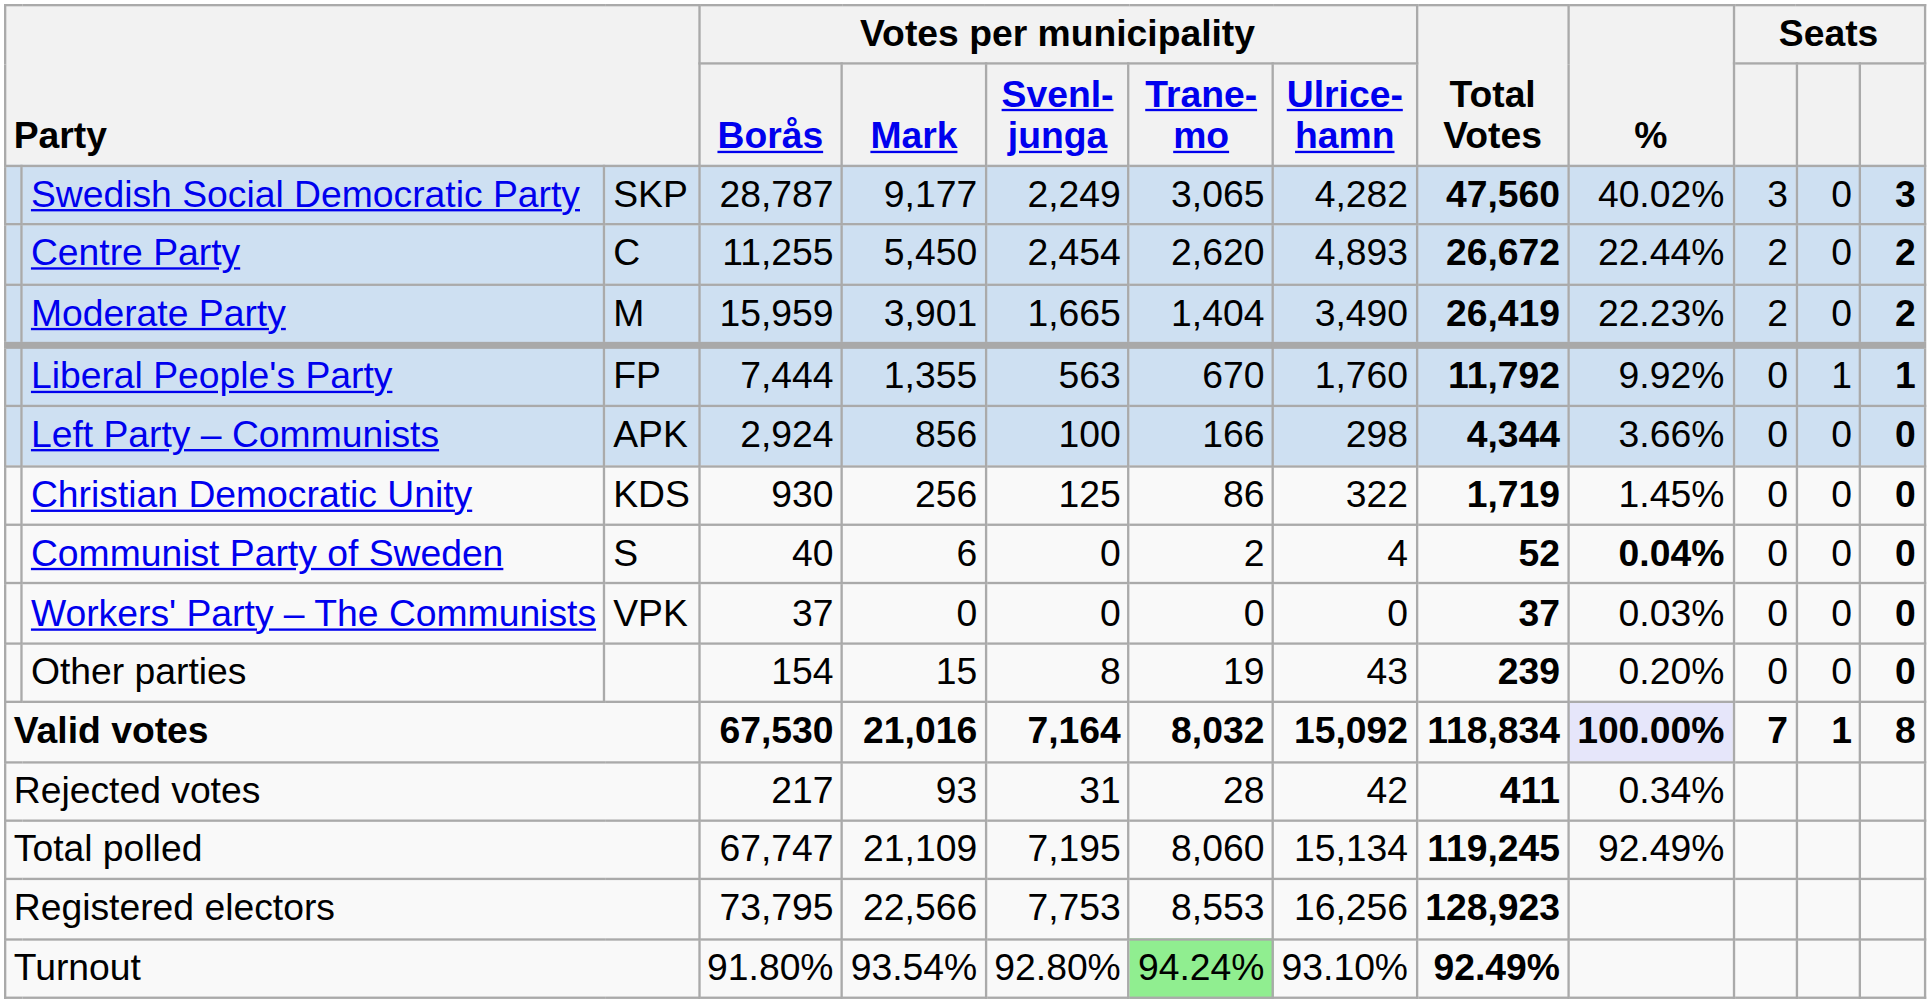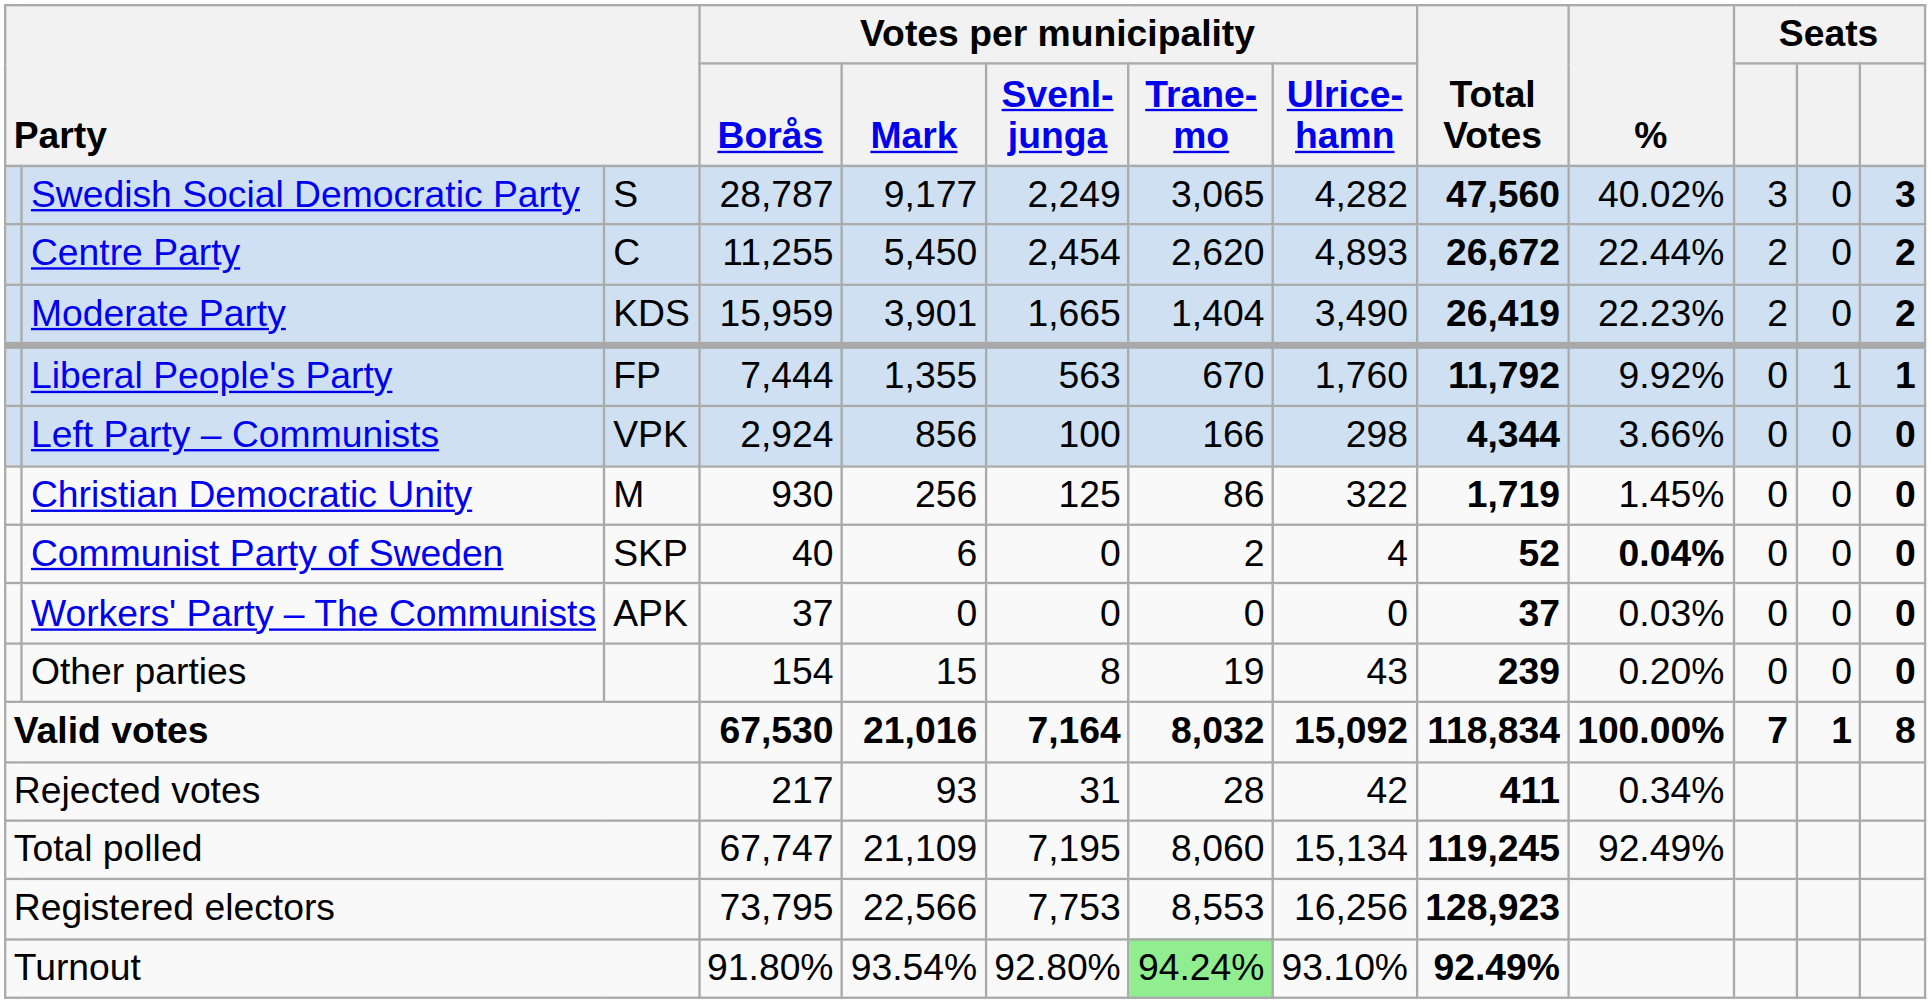 <table class="wikitable" border="1" style="text-align:right;">
 <tr>
 <th style="text-align:left;" valign=bottom rowspan=2 colspan=3>Party</th>
 <th colspan=5>Votes per municipality</th>
 <th align=center valign=bottom rowspan=2 width="50">Total Votes</th>
 <th align=center valign=bottom rowspan=2 width="50">%</th>
 <th colspan=3>Seats</th>
 </tr>
 <tr>
 <th align=center valign=bottom width="50"><a href='#'>Borås</a></th>
 <th align=center valign=bottom width="50"><a href='#'>Mark</a></th>
 <th align=center valign=bottom width="50"><a href='#'>Svenl- junga</a></th>
 <th align=center valign=bottom width="50"><a href='#'>Trane- mo</a></th>
 <th align=center valign=bottom width="50"><a href='#'>Ulrice- hamn</a></th>
 <th align=center valign=bottom width="20"><small></small></th>
 <th align=center valign=bottom width="20"><small><a href='#'></a></small></th>
 <th align=center valign=bottom width="20"><small></small></th>
 </tr>
 <tr style="background:#CEE0F2;">
 <td></td>
 <td align=left style="white-space: nowrap;"><a href='#'>Swedish Social Democratic Party</a></td>
-<td align=left>SKP</td>
+<td align=left>S</td>
 <td>28,787</td>
 <td>9,177</td>
 <td>2,249</td>
 <td>3,065</td>
 <td>4,282</td>
 <td><strong>47,560</strong></td>
 <td>40.02%</td>
 <td>3</td>
 <td>0</td>
 <td><strong>3</strong></td>
 </tr>
 <tr style="background:#CEE0F2;">
 <td></td>
 <td align=left><a href='#'>Centre Party</a></td>
 <td align=left>C</td>
 <td>11,255</td>
 <td>5,450</td>
 <td>2,454</td>
 <td>2,620</td>
 <td>4,893</td>
 <td><strong>26,672</strong></td>
 <td>22.44%</td>
 <td>2</td>
 <td>0</td>
 <td><strong>2</strong></td>
 </tr>
 <tr style="background:#CEE0F2;">
 <td></td>
 <td align=left><a href='#'>Moderate Party</a></td>
-<td align=left>M</td>
+<td align=left>KDS</td>
 <td>15,959</td>
 <td>3,901</td>
 <td>1,665</td>
 <td>1,404</td>
 <td>3,490</td>
 <td><strong>26,419</strong></td>
 <td>22.23%</td>
 <td>2</td>
 <td>0</td>
 <td><strong>2</strong></td>
 </tr>
 <tr style="background:#CEE0F2; border-top:3px solid darkgray;">
 <td></td>
 <td align=left><a href='#'>Liberal People's Party</a></td>
 <td align=left>FP</td>
 <td>7,444</td>
 <td>1,355</td>
 <td>563</td>
 <td>670</td>
 <td>1,760</td>
 <td><strong>11,792</strong></td>
 <td>9.92%</td>
 <td>0</td>
 <td>1</td>
 <td><strong>1</strong></td>
 </tr>
 <tr style="background:#CEE0F2;">
 <td></td>
 <td align=left><a href='#'>Left Party – Communists</a></td>
-<td align=left>APK</td>
+<td align=left>VPK</td>
 <td>2,924</td>
 <td>856</td>
 <td>100</td>
 <td>166</td>
 <td>298</td>
 <td><strong>4,344</strong></td>
 <td>3.66%</td>
 <td>0</td>
 <td>0</td>
 <td><strong>0</strong></td>
 </tr>
 <tr>
 <td></td>
 <td align=left><a href='#'>Christian Democratic Unity</a></td>
-<td align=left>KDS</td>
+<td align=left>M</td>
 <td>930</td>
 <td>256</td>
 <td>125</td>
 <td>86</td>
 <td>322</td>
 <td><strong>1,719</strong></td>
 <td>1.45%</td>
 <td>0</td>
 <td>0</td>
 <td><strong>0</strong></td>
 </tr>
 <tr>
 <td></td>
 <td align=left><a href='#'>Communist Party of Sweden</a></td>
-<td align=left>S</td>
+<td align=left>SKP</td>
 <td>40</td>
 <td>6</td>
 <td>0</td>
 <td>2</td>
 <td>4</td>
 <td><strong>52</strong></td>
 <td><strong>0.04%</strong></td>
 <td>0</td>
 <td>0</td>
 <td><strong>0</strong></td>
 </tr>
 <tr>
 <td></td>
 <td align=left><a href='#'>Workers' Party – The Communists</a></td>
-<td align=left>VPK</td>
+<td align=left>APK</td>
 <td>37</td>
 <td>0</td>
 <td>0</td>
 <td>0</td>
 <td>0</td>
 <td><strong>37</strong></td>
 <td>0.03%</td>
 <td>0</td>
 <td>0</td>
 <td><strong>0</strong></td>
 </tr>
 <tr>
 <td></td>
 <td align=left>Other parties</td>
 <td></td>
 <td>154</td>
 <td>15</td>
 <td>8</td>
 <td>19</td>
 <td>43</td>
 <td><strong>239</strong></td>
 <td>0.20%</td>
 <td>0</td>
 <td>0</td>
 <td><strong>0</strong></td>
 </tr>
 <tr style="font-weight:bold">
 <td align=left colspan=3>Valid votes</td>
 <td>67,530</td>
 <td>21,016</td>
 <td>7,164</td>
 <td>8,032</td>
 <td>15,092</td>
 <td>118,834</td>
-<td style="background: lavender;">100.00%</td>
+<td>100.00%</td>
 <td>7</td>
 <td>1</td>
 <td>8</td>
 </tr>
 <tr>
 <td align=left colspan=3>Rejected votes</td>
 <td>217</td>
 <td>93</td>
 <td>31</td>
 <td>28</td>
 <td>42</td>
 <td><strong>411</strong></td>
 <td>0.34%</td>
 <td></td>
 <td></td>
 <td></td>
 </tr>
 <tr>
 <td align=left colspan=3>Total polled</td>
 <td>67,747</td>
 <td>21,109</td>
 <td>7,195</td>
 <td>8,060</td>
 <td>15,134</td>
 <td><strong>119,245</strong></td>
 <td>92.49%</td>
 <td></td>
 <td></td>
 <td></td>
 </tr>
 <tr>
 <td align=left colspan=3>Registered electors</td>
 <td>73,795</td>
 <td>22,566</td>
 <td>7,753</td>
 <td>8,553</td>
 <td>16,256</td>
 <td><strong>128,923</strong></td>
 <td></td>
 <td></td>
 <td></td>
 <td></td>
 </tr>
 <tr>
 <td align=left colspan=3>Turnout</td>
 <td>91.80%</td>
 <td>93.54%</td>
 <td>92.80%</td>
 <td style="background: lightgreen;">94.24%</td>
 <td>93.10%</td>
 <td><strong>92.49%</strong></td>
 <td></td>
 <td></td>
 <td></td>
 <td></td>
 </tr>
 </table>
